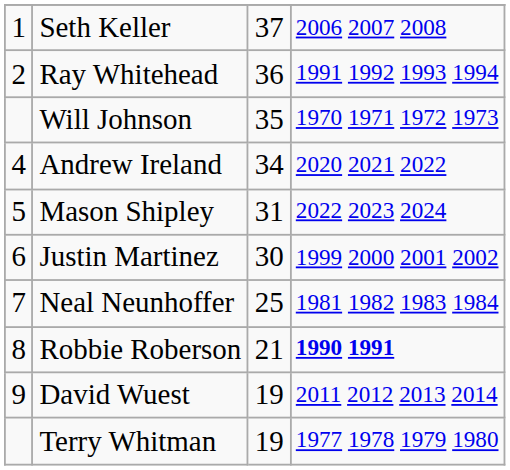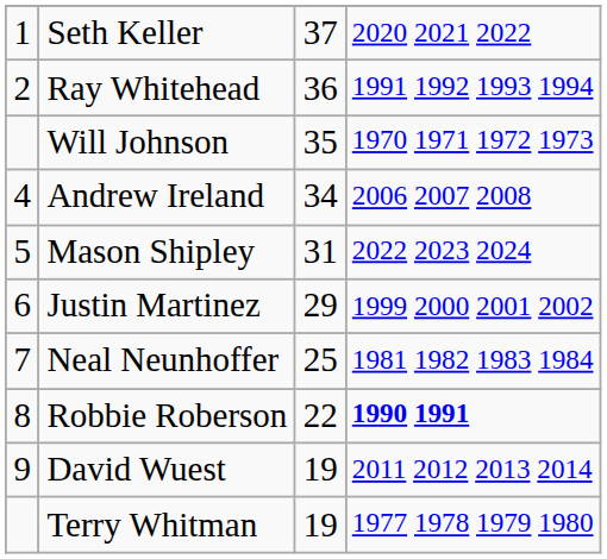 <table class="wikitable">
 <tr>
 </tr>
 <tr>
 <td>1</td>
 <td>Seth Keller</td>
 <td>37</td>
-<td style="font-size:80%;"><a href='#'>2006</a> <a href='#'>2007</a> <a href='#'>2008</a></td>
+<td style="font-size:80%;"><a href='#'>2020</a> <a href='#'>2021</a> <a href='#'>2022</a></td>
 </tr>
 <tr>
 <td>2</td>
 <td>Ray Whitehead</td>
 <td>36</td>
 <td style="font-size:80%;"><a href='#'>1991</a> <a href='#'>1992</a> <a href='#'>1993</a> <a href='#'>1994</a></td>
 </tr>
 <tr>
 <td></td>
 <td>Will Johnson</td>
 <td>35</td>
 <td style="font-size:80%;"><a href='#'>1970</a> <a href='#'>1971</a> <a href='#'>1972</a> <a href='#'>1973</a></td>
 </tr>
 <tr>
 <td>4</td>
 <td>Andrew Ireland</td>
 <td>34</td>
-<td style="font-size:80%;"><a href='#'>2020</a> <a href='#'>2021</a> <a href='#'>2022</a></td>
+<td style="font-size:80%;"><a href='#'>2006</a> <a href='#'>2007</a> <a href='#'>2008</a></td>
 </tr>
 <tr>
 <td>5</td>
 <td>Mason Shipley</td>
 <td>31</td>
 <td style="font-size:80%;"><a href='#'>2022</a> <a href='#'>2023</a> <a href='#'>2024</a></td>
 </tr>
 <tr>
 <td>6</td>
 <td>Justin Martinez</td>
-<td>30</td>
+<td>29</td>
 <td style="font-size:80%;"><a href='#'>1999</a> <a href='#'>2000</a> <a href='#'>2001</a> <a href='#'>2002</a></td>
 </tr>
 <tr>
 <td>7</td>
 <td>Neal Neunhoffer</td>
 <td>25</td>
 <td style="font-size:80%;"><a href='#'>1981</a> <a href='#'>1982</a> <a href='#'>1983</a> <a href='#'>1984</a></td>
 </tr>
 <tr>
 <td>8</td>
 <td>Robbie Roberson</td>
-<td>21</td>
+<td>22</td>
 <td style="font-size:80%;"><strong><a href='#'>1990</a> <a href='#'>1991</a></strong></td>
 </tr>
 <tr>
 <td>9</td>
 <td>David Wuest</td>
 <td>19</td>
 <td style="font-size:80%;"><a href='#'>2011</a> <a href='#'>2012</a> <a href='#'>2013</a> <a href='#'>2014</a></td>
 </tr>
 <tr>
 <td></td>
 <td>Terry Whitman</td>
 <td>19</td>
 <td style="font-size:80%;"><a href='#'>1977</a> <a href='#'>1978</a> <a href='#'>1979</a> <a href='#'>1980</a></td>
 </tr>
 </table>
